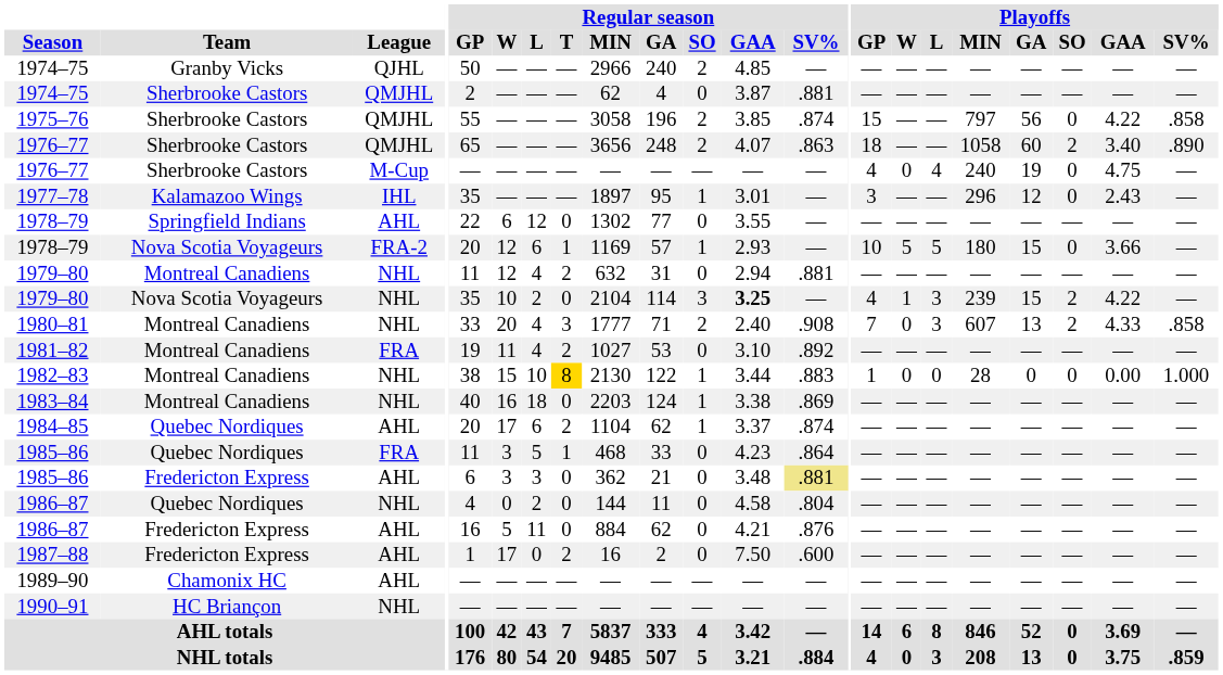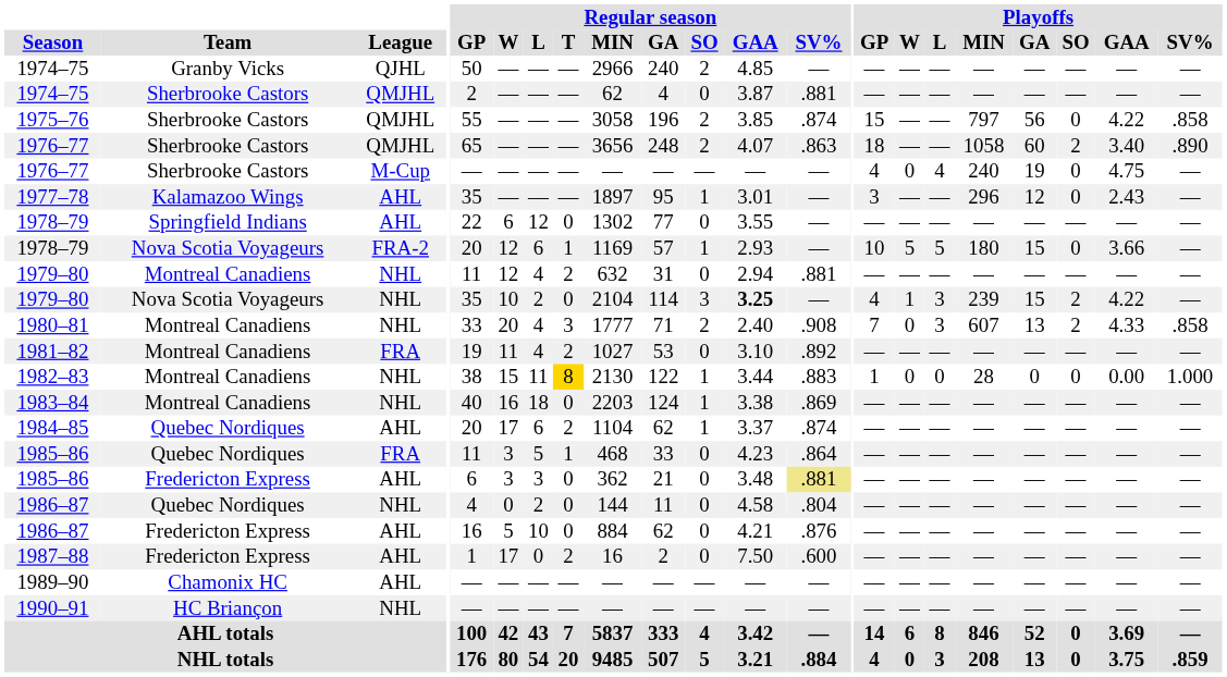 <table border="0" cellpadding="1" cellspacing="0" style="text-align:center; width:75%">
 <tr ALIGN="center" bgcolor="#e0e0e0">
 <th align="center" colspan="3" bgcolor="#ffffff"></th>
 <th align="center" rowspan="99" bgcolor="#ffffff"></th>
 <th align="center" colspan="9" bgcolor="#e0e0e0"><a href='#'>Regular season</a></th>
 <th align="center" rowspan="99" bgcolor="#ffffff"></th>
 <th align="center" colspan="8" bgcolor="#e0e0e0"><a href='#'>Playoffs</a></th>
 </tr>
 <tr ALIGN="center" bgcolor="#e0e0e0">
 <th><a href='#'>Season</a></th>
 <th>Team</th>
 <th>League</th>
 <th>GP</th>
 <th>W</th>
 <th>L</th>
 <th>T</th>
 <th>MIN</th>
 <th>GA</th>
 <th><a href='#'>SO</a></th>
 <th><a href='#'>GAA</a></th>
 <th><a href='#'>SV%</a></th>
 <th>GP</th>
 <th>W</th>
 <th>L</th>
 <th>MIN</th>
 <th>GA</th>
 <th>SO</th>
 <th>GAA</th>
 <th>SV%</th>
 </tr>
 <tr>
 <td>1974–75</td>
 <td>Granby Vicks</td>
 <td>QJHL</td>
 <td>50</td>
 <td>—</td>
 <td>—</td>
 <td>—</td>
 <td>2966</td>
 <td>240</td>
 <td>2</td>
 <td>4.85</td>
 <td>—</td>
 <td>—</td>
 <td>—</td>
 <td>—</td>
 <td>—</td>
 <td>—</td>
 <td>—</td>
 <td>—</td>
 <td>—</td>
 </tr>
 <tr bgcolor="#f0f0f0">
 <td><a href='#'>1974–75</a></td>
 <td><a href='#'>Sherbrooke Castors</a></td>
 <td><a href='#'>QMJHL</a></td>
 <td>2</td>
 <td>—</td>
 <td>—</td>
 <td>—</td>
 <td>62</td>
 <td>4</td>
 <td>0</td>
 <td>3.87</td>
 <td>.881</td>
 <td>—</td>
 <td>—</td>
 <td>—</td>
 <td>—</td>
 <td>—</td>
 <td>—</td>
 <td>—</td>
 <td>—</td>
 </tr>
 <tr>
 <td><a href='#'>1975–76</a></td>
 <td>Sherbrooke Castors</td>
 <td>QMJHL</td>
 <td>55</td>
 <td>—</td>
 <td>—</td>
 <td>—</td>
 <td>3058</td>
 <td>196</td>
 <td>2</td>
 <td>3.85</td>
 <td>.874</td>
 <td>15</td>
 <td>—</td>
 <td>—</td>
 <td>797</td>
 <td>56</td>
 <td>0</td>
 <td>4.22</td>
 <td>.858</td>
 </tr>
 <tr bgcolor="#f0f0f0">
 <td><a href='#'>1976–77</a></td>
 <td>Sherbrooke Castors</td>
 <td>QMJHL</td>
 <td>65</td>
 <td>—</td>
 <td>—</td>
 <td>—</td>
 <td>3656</td>
 <td>248</td>
 <td>2</td>
 <td>4.07</td>
 <td>.863</td>
 <td>18</td>
 <td>—</td>
 <td>—</td>
 <td>1058</td>
 <td>60</td>
 <td>2</td>
 <td>3.40</td>
 <td>.890</td>
 </tr>
 <tr>
 <td><a href='#'>1976–77</a></td>
 <td>Sherbrooke Castors</td>
 <td><a href='#'>M-Cup</a></td>
 <td>—</td>
 <td>—</td>
 <td>—</td>
 <td>—</td>
 <td>—</td>
 <td>—</td>
 <td>—</td>
 <td>—</td>
 <td>—</td>
 <td>4</td>
 <td>0</td>
 <td>4</td>
 <td>240</td>
 <td>19</td>
 <td>0</td>
 <td>4.75</td>
 <td>—</td>
 </tr>
 <tr bgcolor="#f0f0f0">
 <td><a href='#'>1977–78</a></td>
 <td><a href='#'>Kalamazoo Wings</a></td>
-<td><a href='#'>IHL</a></td>
+<td><a href='#'>AHL</a></td>
 <td>35</td>
 <td>—</td>
 <td>—</td>
 <td>—</td>
 <td>1897</td>
 <td>95</td>
 <td>1</td>
 <td>3.01</td>
 <td>—</td>
 <td>3</td>
 <td>—</td>
 <td>—</td>
 <td>296</td>
 <td>12</td>
 <td>0</td>
 <td>2.43</td>
 <td>—</td>
 </tr>
 <tr>
 <td><a href='#'>1978–79</a></td>
 <td><a href='#'>Springfield Indians</a></td>
 <td><a href='#'>AHL</a></td>
 <td>22</td>
 <td>6</td>
 <td>12</td>
 <td>0</td>
 <td>1302</td>
 <td>77</td>
 <td>0</td>
 <td>3.55</td>
 <td>—</td>
 <td>—</td>
 <td>—</td>
 <td>—</td>
 <td>—</td>
 <td>—</td>
 <td>—</td>
 <td>—</td>
 <td>—</td>
 </tr>
 <tr bgcolor="#f0f0f0">
 <td>1978–79</td>
 <td><a href='#'>Nova Scotia Voyageurs</a></td>
 <td><a href='#'>FRA-2</a></td>
 <td>20</td>
 <td>12</td>
 <td>6</td>
 <td>1</td>
 <td>1169</td>
 <td>57</td>
 <td>1</td>
 <td>2.93</td>
 <td>—</td>
 <td>10</td>
 <td>5</td>
 <td>5</td>
 <td>180</td>
 <td>15</td>
 <td>0</td>
 <td>3.66</td>
 <td>—</td>
 </tr>
 <tr>
 <td><a href='#'>1979–80</a></td>
 <td><a href='#'>Montreal Canadiens</a></td>
 <td><a href='#'>NHL</a></td>
 <td>11</td>
 <td>12</td>
 <td>4</td>
 <td>2</td>
 <td>632</td>
 <td>31</td>
 <td>0</td>
 <td>2.94</td>
 <td>.881</td>
 <td>—</td>
 <td>—</td>
 <td>—</td>
 <td>—</td>
 <td>—</td>
 <td>—</td>
 <td>—</td>
 <td>—</td>
 </tr>
 <tr bgcolor="#f0f0f0">
 <td><a href='#'>1979–80</a></td>
 <td>Nova Scotia Voyageurs</td>
 <td>NHL</td>
 <td>35</td>
 <td>10</td>
 <td>2</td>
 <td>0</td>
 <td>2104</td>
 <td>114</td>
 <td>3</td>
 <td><strong>3.25</strong></td>
 <td>—</td>
 <td>4</td>
 <td>1</td>
 <td>3</td>
 <td>239</td>
 <td>15</td>
 <td>2</td>
 <td>4.22</td>
 <td>—</td>
 </tr>
 <tr>
 <td><a href='#'>1980–81</a></td>
 <td>Montreal Canadiens</td>
 <td>NHL</td>
 <td>33</td>
 <td>20</td>
 <td>4</td>
 <td>3</td>
 <td>1777</td>
 <td>71</td>
 <td>2</td>
 <td>2.40</td>
 <td>.908</td>
 <td>7</td>
 <td>0</td>
 <td>3</td>
 <td>607</td>
 <td>13</td>
 <td>2</td>
 <td>4.33</td>
 <td>.858</td>
 </tr>
 <tr bgcolor="#f0f0f0">
 <td><a href='#'>1981–82</a></td>
 <td>Montreal Canadiens</td>
 <td><a href='#'>FRA</a></td>
 <td>19</td>
 <td>11</td>
 <td>4</td>
 <td>2</td>
 <td>1027</td>
 <td>53</td>
 <td>0</td>
 <td>3.10</td>
 <td>.892</td>
 <td>—</td>
 <td>—</td>
 <td>—</td>
 <td>—</td>
 <td>—</td>
 <td>—</td>
 <td>—</td>
 <td>—</td>
 </tr>
 <tr>
 <td><a href='#'>1982–83</a></td>
 <td>Montreal Canadiens</td>
 <td>NHL</td>
 <td>38</td>
 <td>15</td>
-<td>10</td>
+<td>11</td>
 <td style="background: gold;">8</td>
 <td>2130</td>
 <td>122</td>
 <td>1</td>
 <td>3.44</td>
 <td>.883</td>
 <td>1</td>
 <td>0</td>
 <td>0</td>
 <td>28</td>
 <td>0</td>
 <td>0</td>
 <td>0.00</td>
 <td>1.000</td>
 </tr>
 <tr bgcolor="#f0f0f0">
 <td><a href='#'>1983–84</a></td>
 <td>Montreal Canadiens</td>
 <td>NHL</td>
 <td>40</td>
 <td>16</td>
 <td>18</td>
 <td>0</td>
 <td>2203</td>
 <td>124</td>
 <td>1</td>
 <td>3.38</td>
 <td>.869</td>
 <td>—</td>
 <td>—</td>
 <td>—</td>
 <td>—</td>
 <td>—</td>
 <td>—</td>
 <td>—</td>
 <td>—</td>
 </tr>
 <tr>
 <td><a href='#'>1984–85</a></td>
 <td><a href='#'>Quebec Nordiques</a></td>
 <td>AHL</td>
 <td>20</td>
 <td>17</td>
 <td>6</td>
 <td>2</td>
 <td>1104</td>
 <td>62</td>
 <td>1</td>
 <td>3.37</td>
 <td>.874</td>
 <td>—</td>
 <td>—</td>
 <td>—</td>
 <td>—</td>
 <td>—</td>
 <td>—</td>
 <td>—</td>
 <td>—</td>
 </tr>
 <tr bgcolor="#f0f0f0">
 <td><a href='#'>1985–86</a></td>
 <td>Quebec Nordiques</td>
 <td><a href='#'>FRA</a></td>
 <td>11</td>
 <td>3</td>
 <td>5</td>
 <td>1</td>
 <td>468</td>
 <td>33</td>
 <td>0</td>
 <td>4.23</td>
 <td>.864</td>
 <td>—</td>
 <td>—</td>
 <td>—</td>
 <td>—</td>
 <td>—</td>
 <td>—</td>
 <td>—</td>
 <td>—</td>
 </tr>
 <tr>
 <td><a href='#'>1985–86</a></td>
 <td><a href='#'>Fredericton Express</a></td>
 <td>AHL</td>
 <td>6</td>
 <td>3</td>
 <td>3</td>
 <td>0</td>
 <td>362</td>
 <td>21</td>
 <td>0</td>
 <td>3.48</td>
 <td style="background: khaki;">.881</td>
 <td>—</td>
 <td>—</td>
 <td>—</td>
 <td>—</td>
 <td>—</td>
 <td>—</td>
 <td>—</td>
 <td>—</td>
 </tr>
 <tr bgcolor="#f0f0f0">
 <td><a href='#'>1986–87</a></td>
 <td>Quebec Nordiques</td>
 <td>NHL</td>
 <td>4</td>
 <td>0</td>
 <td>2</td>
 <td>0</td>
 <td>144</td>
 <td>11</td>
 <td>0</td>
 <td>4.58</td>
 <td>.804</td>
 <td>—</td>
 <td>—</td>
 <td>—</td>
 <td>—</td>
 <td>—</td>
 <td>—</td>
 <td>—</td>
 <td>—</td>
 </tr>
 <tr>
 <td><a href='#'>1986–87</a></td>
 <td>Fredericton Express</td>
 <td>AHL</td>
 <td>16</td>
 <td>5</td>
-<td>11</td>
+<td>10</td>
 <td>0</td>
 <td>884</td>
 <td>62</td>
 <td>0</td>
 <td>4.21</td>
 <td>.876</td>
 <td>—</td>
 <td>—</td>
 <td>—</td>
 <td>—</td>
 <td>—</td>
 <td>—</td>
 <td>—</td>
 <td>—</td>
 </tr>
 <tr bgcolor="#f0f0f0">
 <td><a href='#'>1987–88</a></td>
 <td>Fredericton Express</td>
 <td>AHL</td>
 <td>1</td>
 <td>17</td>
 <td>0</td>
 <td>2</td>
 <td>16</td>
 <td>2</td>
 <td>0</td>
 <td>7.50</td>
 <td>.600</td>
 <td>—</td>
 <td>—</td>
 <td>—</td>
 <td>—</td>
 <td>—</td>
 <td>—</td>
 <td>—</td>
 <td>—</td>
 </tr>
 <tr>
 <td>1989–90</td>
 <td><a href='#'>Chamonix HC</a></td>
 <td>AHL</td>
 <td>—</td>
 <td>—</td>
 <td>—</td>
 <td>—</td>
 <td>—</td>
 <td>—</td>
 <td>—</td>
 <td>—</td>
 <td>—</td>
 <td>—</td>
 <td>—</td>
 <td>—</td>
 <td>—</td>
 <td>—</td>
 <td>—</td>
 <td>—</td>
 <td>—</td>
 </tr>
 <tr bgcolor="#f0f0f0">
 <td><a href='#'>1990–91</a></td>
 <td><a href='#'>HC Briançon</a></td>
 <td>NHL</td>
 <td>—</td>
 <td>—</td>
 <td>—</td>
 <td>—</td>
 <td>—</td>
 <td>—</td>
 <td>—</td>
 <td>—</td>
 <td>—</td>
 <td>—</td>
 <td>—</td>
 <td>—</td>
 <td>—</td>
 <td>—</td>
 <td>—</td>
 <td>—</td>
 <td>—</td>
 </tr>
 <tr bgcolor="#e0e0e0">
 <th colspan="3">AHL totals</th>
 <th>100</th>
 <th>42</th>
 <th>43</th>
 <th>7</th>
 <th>5837</th>
 <th>333</th>
 <th>4</th>
 <th>3.42</th>
 <th>—</th>
 <th>14</th>
 <th>6</th>
 <th>8</th>
 <th>846</th>
 <th>52</th>
 <th>0</th>
 <th>3.69</th>
 <th>—</th>
 </tr>
 <tr bgcolor="#e0e0e0">
 <th colspan="3">NHL totals</th>
 <th>176</th>
 <th>80</th>
 <th>54</th>
 <th>20</th>
 <th>9485</th>
 <th>507</th>
 <th>5</th>
 <th>3.21</th>
 <th>.884</th>
 <th>4</th>
 <th>0</th>
 <th>3</th>
 <th>208</th>
 <th>13</th>
 <th>0</th>
 <th>3.75</th>
 <th>.859</th>
 </tr>
 </table>
